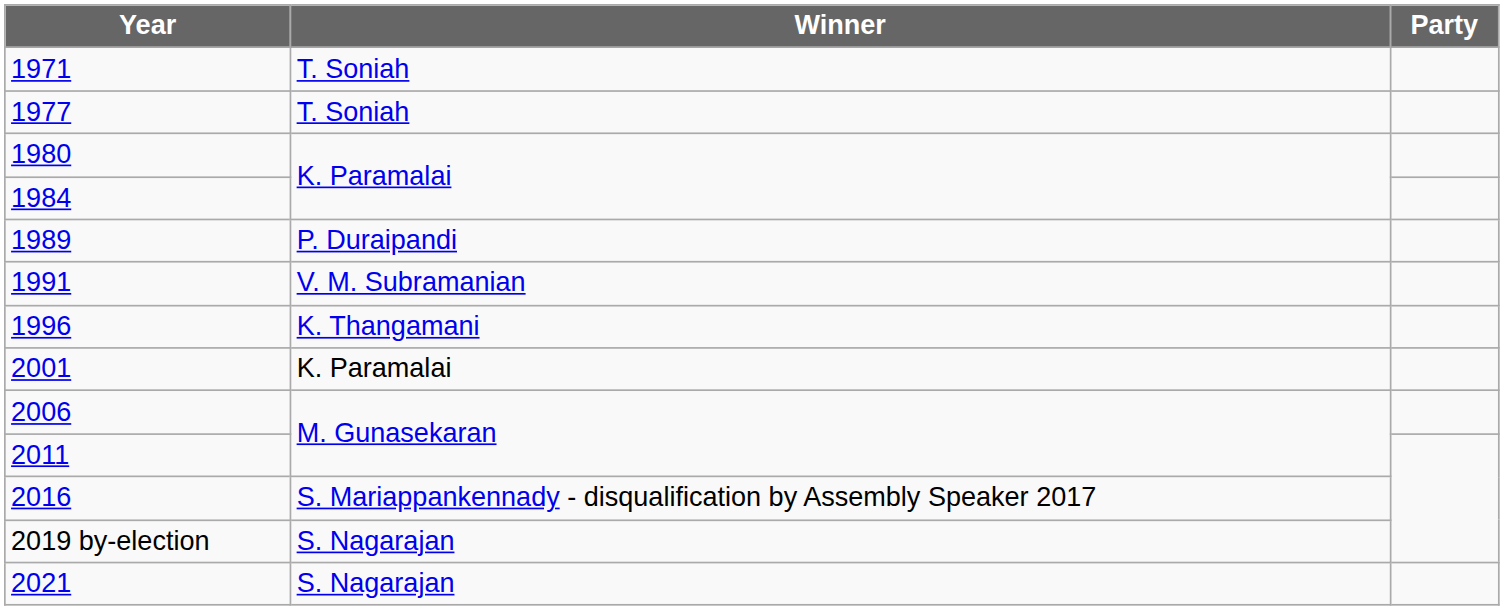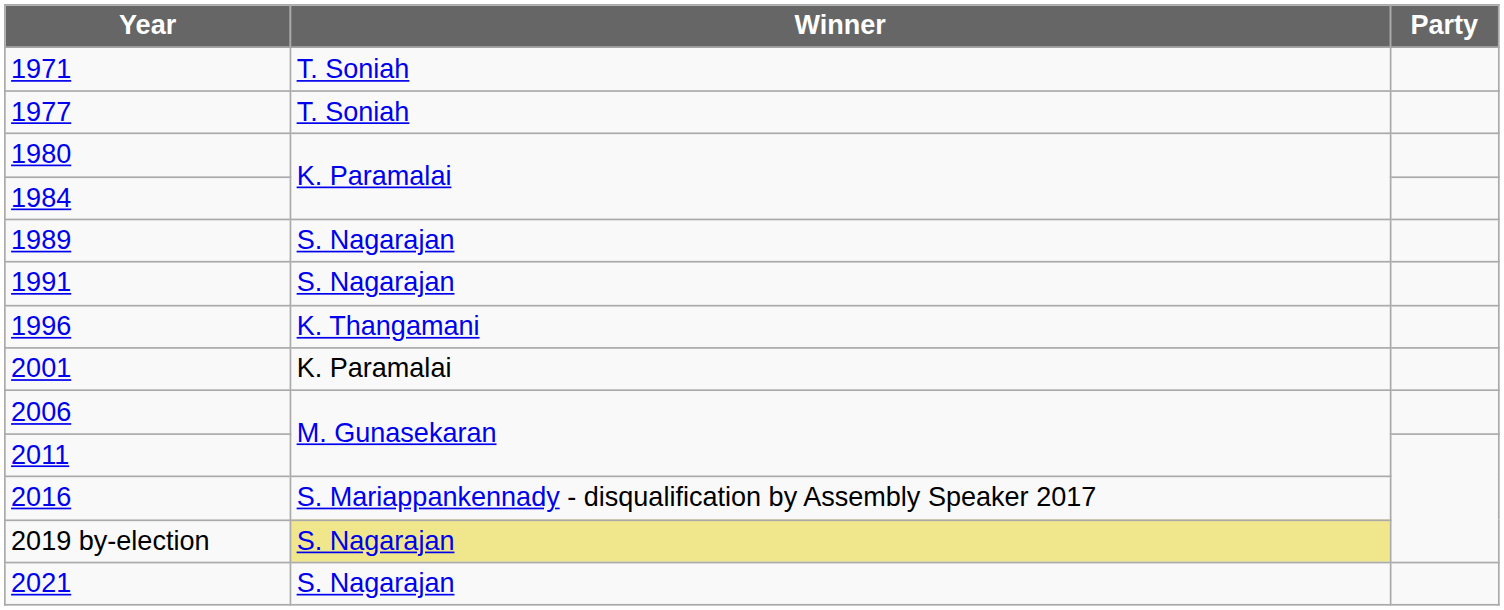 <table class="wikitable" width="70%">
 <tr>
 <th style="background-color:#666666; color:white">Year</th>
 <th style="background-color:#666666; color:white">Winner</th>
 <th style="background-color:#666666; color:white" colspan="2">Party</th>
 </tr>
 <tr>
 <td><a href='#'>1971</a></td>
 <td><a href='#'>T. Soniah</a></td>
 <td></td>
 </tr>
 <tr>
 <td><a href='#'>1977</a></td>
 <td><a href='#'>T. Soniah</a></td>
 <td></td>
 </tr>
 <tr>
 <td><a href='#'>1980</a></td>
 <td rowspan=2><a href='#'>K. Paramalai</a></td>
 <td></td>
 </tr>
 <tr>
 <td><a href='#'>1984</a></td>
 <td></td>
 </tr>
 <tr>
 <td><a href='#'>1989</a></td>
-<td><a href='#'>P. Duraipandi</a></td>
+<td><a href='#'>S. Nagarajan</a></td>
 <td></td>
 </tr>
 <tr>
 <td><a href='#'>1991</a></td>
-<td><a href='#'>V. M. Subramanian</a></td>
+<td><a href='#'>S. Nagarajan</a></td>
 <td></td>
 </tr>
 <tr>
 <td><a href='#'>1996</a></td>
 <td><a href='#'>K. Thangamani</a></td>
 <td></td>
 </tr>
 <tr>
 <td><a href='#'>2001</a></td>
 <td>K. Paramalai</td>
 <td></td>
 </tr>
 <tr>
 <td><a href='#'>2006</a></td>
 <td rowspan=2><a href='#'>M. Gunasekaran</a></td>
 <td></td>
 </tr>
 <tr>
 <td><a href='#'>2011</a></td>
 </tr>
 <tr>
 <td><a href='#'>2016</a></td>
 <td><a href='#'>S. Mariappankennady</a> - disqualification by Assembly Speaker 2017</td>
 </tr>
 <tr>
 <td>2019 by-election</td>
-<td><a href='#'>S. Nagarajan</a></td>
+<td style="background: khaki;"><a href='#'>S. Nagarajan</a></td>
 </tr>
 <tr>
 <td><a href='#'>2021</a></td>
 <td><a href='#'>S. Nagarajan</a></td>
 <td></td>
 </tr>
 </table>
